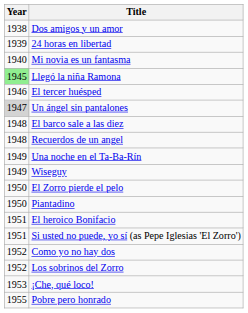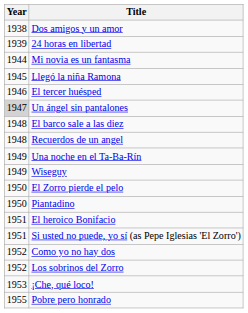 <table class=wikitable>
 <tr>
 <th>Year</th>
 <th>Title</th>
 </tr>
 <tr>
 <td>1938</td>
 <td><a href='#'>Dos amigos y un amor</a></td>
 </tr>
 <tr>
 <td>1939</td>
 <td><a href='#'>24 horas en libertad</a></td>
 </tr>
 <tr>
-<td>1940</td>
+<td>1944</td>
 <td><a href='#'>Mi novia es un fantasma</a></td>
 </tr>
 <tr>
-<td style="background: lightgreen;">1945</td>
+<td>1945</td>
 <td><a href='#'>Llegó la niña Ramona</a></td>
 </tr>
 <tr>
 <td>1946</td>
 <td><a href='#'>El tercer huésped</a></td>
 </tr>
 <tr>
 <td style="background: lightgrey;">1947</td>
 <td><a href='#'>Un ángel sin pantalones</a></td>
 </tr>
 <tr>
 <td>1948</td>
 <td><a href='#'>El barco sale a las diez</a></td>
 </tr>
 <tr>
 <td>1948</td>
 <td><a href='#'>Recuerdos de un angel</a></td>
 </tr>
 <tr>
 <td>1949</td>
 <td><a href='#'>Una noche en el Ta-Ba-Rín</a></td>
 </tr>
 <tr>
 <td>1949</td>
 <td><a href='#'>Wiseguy</a></td>
 </tr>
 <tr>
 <td>1950</td>
 <td><a href='#'>El Zorro pierde el pelo</a></td>
 </tr>
 <tr>
 <td>1950</td>
 <td><a href='#'>Piantadino</a></td>
 </tr>
 <tr>
 <td>1951</td>
 <td><a href='#'>El heroico Bonifacio</a></td>
 </tr>
 <tr>
 <td>1951</td>
 <td><a href='#'>Si usted no puede, yo sí</a> (as Pepe Iglesias 'El Zorro')</td>
 </tr>
 <tr>
 <td>1952</td>
 <td><a href='#'>Como yo no hay dos</a></td>
 </tr>
 <tr>
 <td>1952</td>
 <td><a href='#'>Los sobrinos del Zorro</a></td>
 </tr>
 <tr>
 <td>1953</td>
 <td><a href='#'>¡Che, qué loco!</a></td>
 </tr>
 <tr>
 <td>1955</td>
 <td><a href='#'>Pobre pero honrado</a></td>
 </tr>
 </table>
